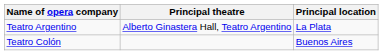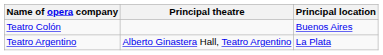 <table class="wikitable">
 <tr>
 <th>Name of <a href='#'>opera</a> company</th>
 <th>Principal theatre</th>
 <th>Principal location</th>
 </tr>
 <tr>
+<td><a href='#'>Teatro Colón</a></td>
+<td></td>
+<td><a href='#'>Buenos Aires</a></td>
+</tr>
+<tr>
 <td><a href='#'>Teatro Argentino</a></td>
 <td><a href='#'>Alberto Ginastera</a> Hall, <a href='#'>Teatro Argentino</a></td>
 <td><a href='#'>La Plata</a></td>
 </tr>
-<tr>
-<td><a href='#'>Teatro Colón</a></td>
-<td></td>
-<td><a href='#'>Buenos Aires</a></td>
-</tr>
 </table>
